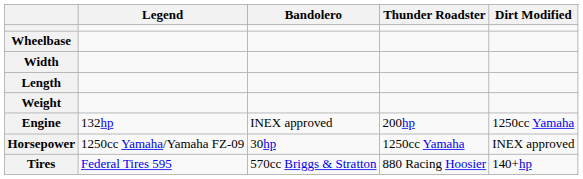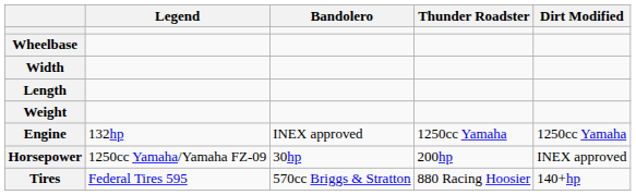 <table class="wikitable">
 <tr>
 <th></th>
 <th>Legend</th>
 <th>Bandolero</th>
 <th>Thunder Roadster</th>
 <th>Dirt Modified</th>
 </tr>
 <tr>
 <th></th>
 <td></td>
 <td></td>
 <td></td>
 <td></td>
 </tr>
 <tr>
 <th valign=left>Wheelbase</th>
 <td></td>
 <td></td>
 <td></td>
 <td></td>
 </tr>
 <tr>
 <th valign=left>Width</th>
 <td></td>
 <td></td>
 <td></td>
 <td></td>
 </tr>
 <tr>
 <th valign=left>Length</th>
 <td></td>
 <td></td>
 <td></td>
 <td></td>
 </tr>
 <tr>
 <th valign=left>Weight</th>
 <td></td>
 <td></td>
 <td></td>
 <td></td>
 </tr>
 <tr>
 <th valign=left>Engine</th>
 <td>132<a href='#'>hp</a></td>
 <td>INEX approved</td>
-<td>200<a href='#'>hp</a></td>
+<td>1250cc <a href='#'>Yamaha</a></td>
 <td>1250cc <a href='#'>Yamaha</a></td>
 </tr>
 <tr>
 <th valign=left>Horsepower</th>
 <td>1250cc <a href='#'>Yamaha</a>/Yamaha FZ-09</td>
 <td>30<a href='#'>hp</a></td>
-<td>1250cc <a href='#'>Yamaha</a></td>
+<td>200<a href='#'>hp</a></td>
 <td>INEX approved</td>
 </tr>
 <tr>
 <th valign=left>Tires</th>
 <td><a href='#'>Federal Tires 595</a></td>
 <td>570cc <a href='#'>Briggs & Stratton</a></td>
 <td>880 Racing <a href='#'>Hoosier</a></td>
 <td>140+<a href='#'>hp</a></td>
 </tr>
 </table>
